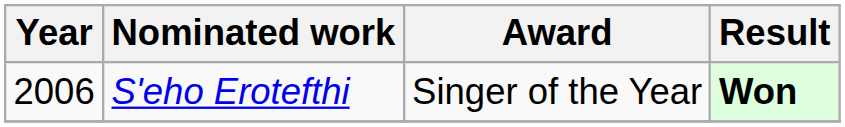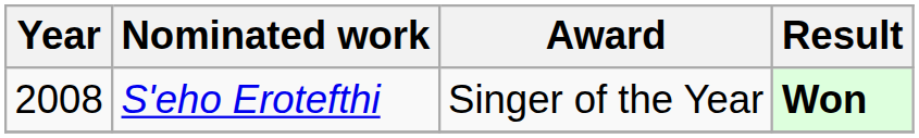 <table class="wikitable">
 <tr>
 <th>Year</th>
 <th>Nominated work</th>
 <th>Award</th>
 <th>Result</th>
 </tr>
 <tr>
-<td>2006</td>
+<td>2008</td>
 <td><em><a href='#'>S'eho Erotefthi</a></em></td>
 <td>Singer of the Year</td>
 <td style="background: #ddffdd"><strong>Won</strong></td>
 </tr>
 <tr>
 </tr>
 </table>
